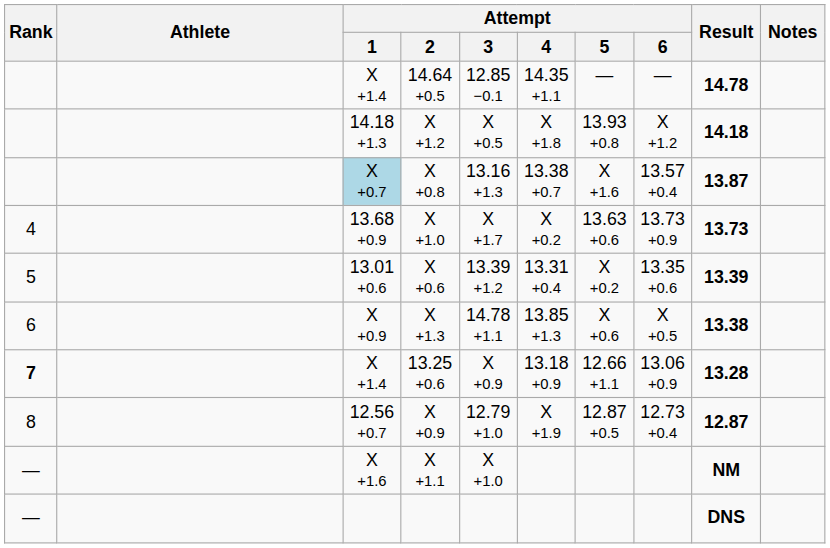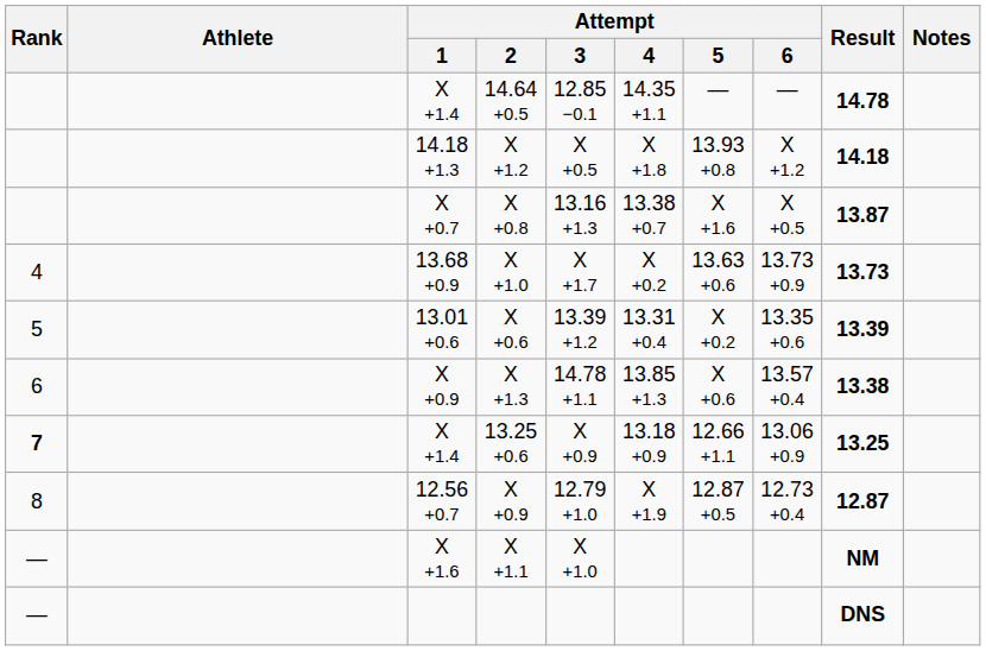 <table class="wikitable" style="text-align:center">
 <tr>
 <th rowspan=2 width=40>Rank</th>
 <th rowspan=2 width=250>Athlete</th>
 <th colspan=6>Attempt</th>
 <th rowspan=2 width=55>Result</th>
 <th rowspan=2 width=50>Notes</th>
 </tr>
 <tr>
 <th width=45>1</th>
 <th width=45>2</th>
 <th width=45>3</th>
 <th width=45>4</th>
 <th width=45>5</th>
 <th width=45>6</th>
 </tr>
 <tr>
 <td></td>
 <td align=left></td>
 <td>X<br><small>+1.4</small></td>
 <td>14.64<br><small>+0.5</small></td>
 <td>12.85<br><small>−0.1</small></td>
 <td>14.35<br><small>+1.1</small></td>
 <td>—<br> </td>
 <td>—<br> </td>
 <td><strong>14.78</strong></td>
 <td></td>
 </tr>
 <tr>
 <td></td>
 <td align=left></td>
 <td>14.18<br><small>+1.3</small></td>
 <td>X<br><small>+1.2</small></td>
 <td>X<br><small>+0.5</small></td>
 <td>X<br><small>+1.8</small></td>
 <td>13.93<br><small>+0.8</small></td>
 <td>X<br><small>+1.2</small></td>
 <td><strong>14.18</strong></td>
 <td></td>
 </tr>
 <tr>
 <td></td>
 <td align=left></td>
-<td style="background: lightblue;">X<br><small>+0.7</small></td>
+<td>X<br><small>+0.7</small></td>
 <td>X<br><small>+0.8</small></td>
 <td>13.16<br><small>+1.3</small></td>
 <td>13.38<br><small>+0.7</small></td>
 <td>X<br><small>+1.6</small></td>
-<td>13.57<br><small>+0.4</small></td>
+<td>X<br><small>+0.5</small></td>
 <td><strong>13.87</strong></td>
 <td></td>
 </tr>
 <tr>
 <td>4</td>
 <td align=left></td>
 <td>13.68<br><small>+0.9</small></td>
 <td>X<br><small>+1.0</small></td>
 <td>X<br><small>+1.7</small></td>
 <td>X<br><small>+0.2</small></td>
 <td>13.63<br><small>+0.6</small></td>
 <td>13.73<br><small>+0.9</small></td>
 <td><strong>13.73</strong></td>
 <td></td>
 </tr>
 <tr>
 <td>5</td>
 <td align=left></td>
 <td>13.01<br><small>+0.6</small></td>
 <td>X<br><small>+0.6</small></td>
 <td>13.39<br><small>+1.2</small></td>
 <td>13.31<br><small>+0.4</small></td>
 <td>X<br><small>+0.2</small></td>
 <td>13.35<br><small>+0.6</small></td>
 <td><strong>13.39</strong></td>
 <td></td>
 </tr>
 <tr>
 <td>6</td>
 <td align=left></td>
 <td>X<br><small>+0.9</small></td>
 <td>X<br><small>+1.3</small></td>
 <td>14.78<br><small>+1.1</small></td>
 <td>13.85<br><small>+1.3</small></td>
 <td>X<br><small>+0.6</small></td>
-<td>X<br><small>+0.5</small></td>
+<td>13.57<br><small>+0.4</small></td>
 <td><strong>13.38</strong></td>
 <td></td>
 </tr>
 <tr>
 <td><strong>7</strong></td>
 <td align=left></td>
 <td>X<br><small>+1.4</small></td>
 <td>13.25<br><small>+0.6</small></td>
 <td>X<br><small>+0.9</small></td>
 <td>13.18<br><small>+0.9</small></td>
 <td>12.66<br><small>+1.1</small></td>
 <td>13.06<br><small>+0.9</small></td>
-<td><strong>13.28</strong></td>
+<td><strong>13.25</strong></td>
 <td></td>
 </tr>
 <tr>
 <td>8</td>
 <td align=left></td>
 <td>12.56<br><small>+0.7</small></td>
 <td>X<br><small>+0.9</small></td>
 <td>12.79<br><small>+1.0</small></td>
 <td>X<br><small>+1.9</small></td>
 <td>12.87<br><small>+0.5</small></td>
 <td>12.73<br><small>+0.4</small></td>
 <td><strong>12.87</strong></td>
 <td></td>
 </tr>
 <tr>
 <td>—</td>
 <td align=left></td>
 <td>X<br><small>+1.6</small></td>
 <td>X<br><small>+1.1</small></td>
 <td>X<br><small>+1.0</small></td>
 <td></td>
 <td></td>
 <td></td>
 <td><strong>NM</strong></td>
 <td></td>
 </tr>
 <tr>
 <td>—</td>
 <td align=left></td>
 <td> <br> </td>
 <td></td>
 <td></td>
 <td></td>
 <td></td>
 <td></td>
 <td><strong>DNS</strong></td>
 <td></td>
 </tr>
 </table>
